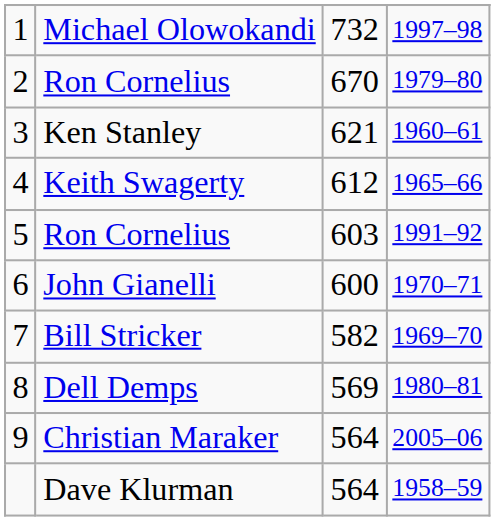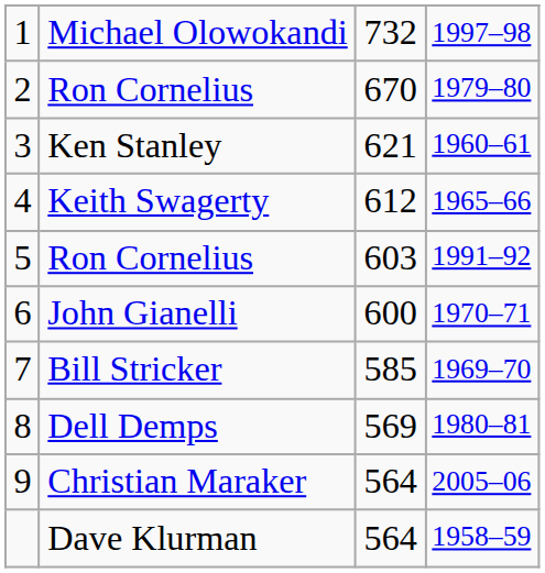 <table class="wikitable">
 <tr>
 </tr>
 <tr>
 <td>1</td>
 <td><a href='#'>Michael Olowokandi</a></td>
 <td>732</td>
 <td style="font-size:80%;"><a href='#'>1997–98</a></td>
 </tr>
 <tr>
 <td>2</td>
 <td><a href='#'>Ron Cornelius</a></td>
 <td>670</td>
 <td style="font-size:80%;"><a href='#'>1979–80</a></td>
 </tr>
 <tr>
 <td>3</td>
 <td>Ken Stanley</td>
 <td>621</td>
 <td style="font-size:80%;"><a href='#'>1960–61</a></td>
 </tr>
 <tr>
 <td>4</td>
 <td><a href='#'>Keith Swagerty</a></td>
 <td>612</td>
 <td style="font-size:80%;"><a href='#'>1965–66</a></td>
 </tr>
 <tr>
 <td>5</td>
 <td><a href='#'>Ron Cornelius</a></td>
 <td>603</td>
 <td style="font-size:80%;"><a href='#'>1991–92</a></td>
 </tr>
 <tr>
 <td>6</td>
 <td><a href='#'>John Gianelli</a></td>
 <td>600</td>
 <td style="font-size:80%;"><a href='#'>1970–71</a></td>
 </tr>
 <tr>
 <td>7</td>
 <td><a href='#'>Bill Stricker</a></td>
-<td>582</td>
+<td>585</td>
 <td style="font-size:80%;"><a href='#'>1969–70</a></td>
 </tr>
 <tr>
 <td>8</td>
 <td><a href='#'>Dell Demps</a></td>
 <td>569</td>
 <td style="font-size:80%;"><a href='#'>1980–81</a></td>
 </tr>
 <tr>
 <td>9</td>
 <td><a href='#'>Christian Maraker</a></td>
 <td>564</td>
 <td style="font-size:80%;"><a href='#'>2005–06</a></td>
 </tr>
 <tr>
 <td></td>
 <td>Dave Klurman</td>
 <td>564</td>
 <td style="font-size:80%;"><a href='#'>1958–59</a></td>
 </tr>
 </table>
